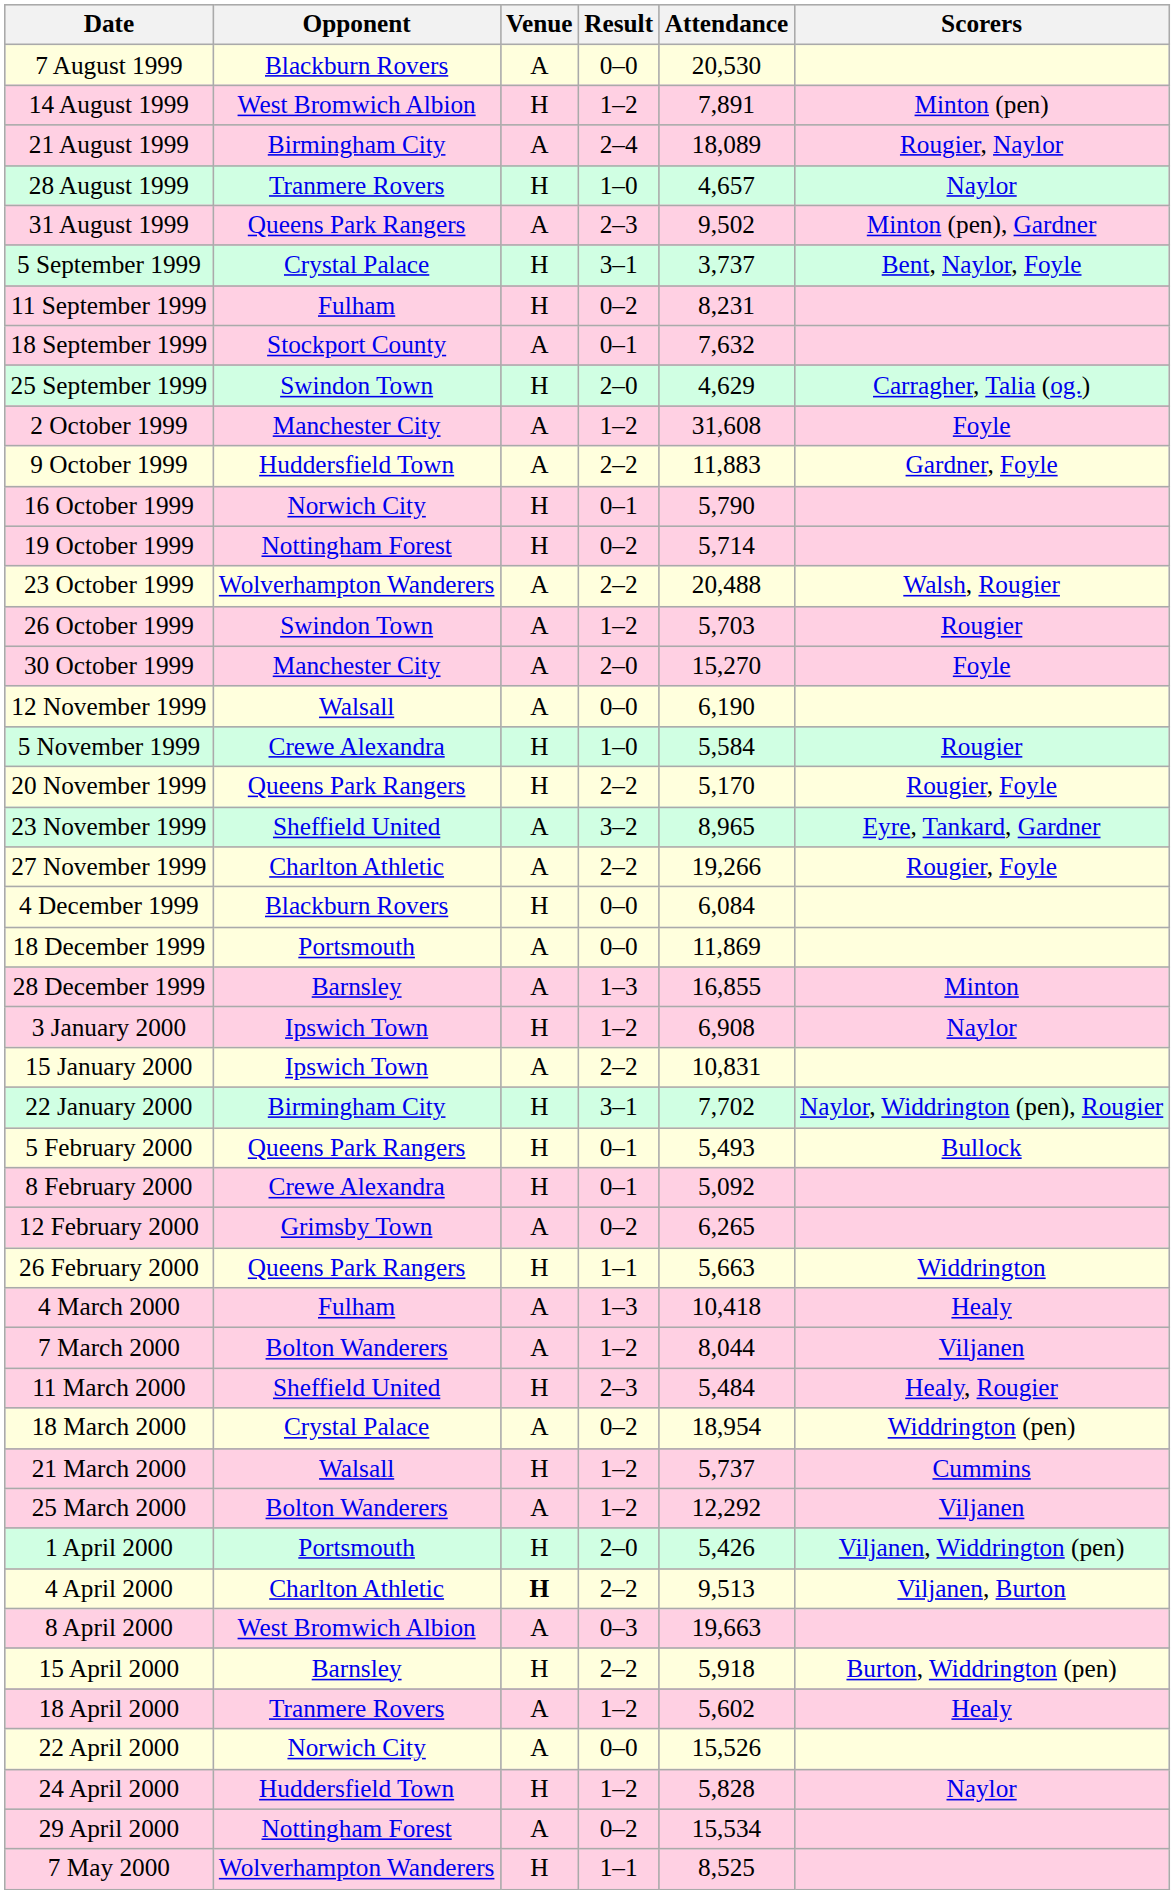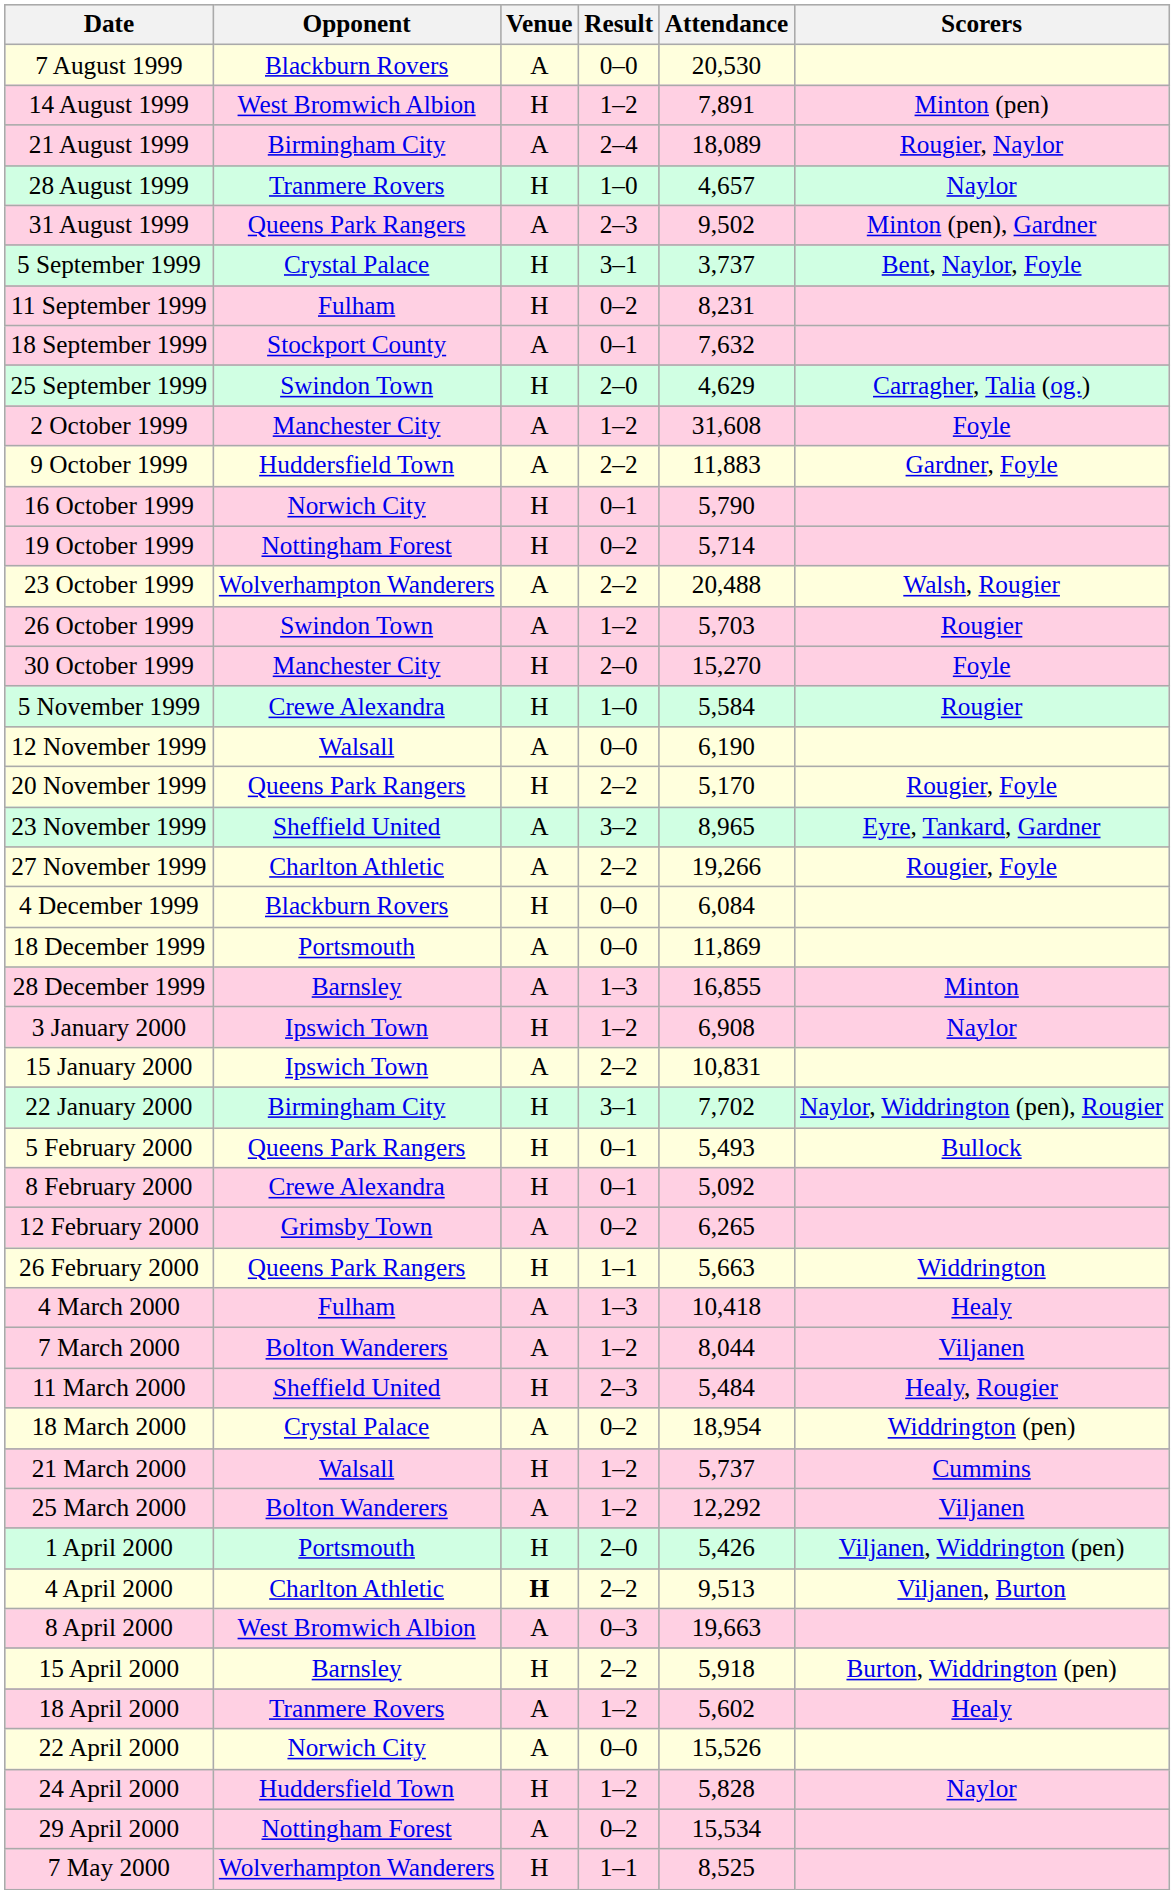 <table class="wikitable sortable" style="font-size:100%; text-align:center">
 <tr>
 <th>Date</th>
 <th>Opponent</th>
 <th>Venue</th>
 <th>Result</th>
 <th>Attendance</th>
 <th>Scorers</th>
 </tr>
 <tr style="background-color: #ffffdd;">
 <td>7 August 1999</td>
 <td><a href='#'>Blackburn Rovers</a></td>
 <td>A</td>
 <td>0–0</td>
 <td>20,530</td>
 <td></td>
 </tr>
 <tr style="background-color: #ffd0e3;">
 <td>14 August 1999</td>
 <td><a href='#'>West Bromwich Albion</a></td>
 <td>H</td>
 <td>1–2</td>
 <td>7,891</td>
 <td><a href='#'>Minton</a> (pen)</td>
 </tr>
 <tr style="background-color: #ffd0e3;">
 <td>21 August 1999</td>
 <td><a href='#'>Birmingham City</a></td>
 <td>A</td>
 <td>2–4</td>
 <td>18,089</td>
 <td><a href='#'>Rougier</a>, <a href='#'>Naylor</a></td>
 </tr>
 <tr style="background-color: #d0ffe3;">
 <td>28 August 1999</td>
 <td><a href='#'>Tranmere Rovers</a></td>
 <td>H</td>
 <td>1–0</td>
 <td>4,657</td>
 <td><a href='#'>Naylor</a></td>
 </tr>
 <tr style="background-color: #ffd0e3;">
 <td>31 August 1999</td>
 <td><a href='#'>Queens Park Rangers</a></td>
 <td>A</td>
 <td>2–3</td>
 <td>9,502</td>
 <td><a href='#'>Minton</a> (pen), <a href='#'>Gardner</a></td>
 </tr>
 <tr style="background-color: #d0ffe3;">
 <td>5 September 1999</td>
 <td><a href='#'>Crystal Palace</a></td>
 <td>H</td>
 <td>3–1</td>
 <td>3,737</td>
 <td><a href='#'>Bent</a>, <a href='#'>Naylor</a>, <a href='#'>Foyle</a></td>
 </tr>
 <tr style="background-color: #ffd0e3;">
 <td>11 September 1999</td>
 <td><a href='#'>Fulham</a></td>
 <td>H</td>
 <td>0–2</td>
 <td>8,231</td>
 <td></td>
 </tr>
 <tr style="background-color: #ffd0e3;">
 <td>18 September 1999</td>
 <td><a href='#'>Stockport County</a></td>
 <td>A</td>
 <td>0–1</td>
 <td>7,632</td>
 <td></td>
 </tr>
 <tr style="background-color: #d0ffe3;">
 <td>25 September 1999</td>
 <td><a href='#'>Swindon Town</a></td>
 <td>H</td>
 <td>2–0</td>
 <td>4,629</td>
 <td><a href='#'>Carragher</a>, <a href='#'>Talia</a> (<a href='#'>og.</a>)</td>
 </tr>
 <tr style="background-color: #ffd0e3;">
 <td>2 October 1999</td>
 <td><a href='#'>Manchester City</a></td>
 <td>A</td>
 <td>1–2</td>
 <td>31,608</td>
 <td><a href='#'>Foyle</a></td>
 </tr>
 <tr style="background-color: #ffffdd;">
 <td>9 October 1999</td>
 <td><a href='#'>Huddersfield Town</a></td>
 <td>A</td>
 <td>2–2</td>
 <td>11,883</td>
 <td><a href='#'>Gardner</a>, <a href='#'>Foyle</a></td>
 </tr>
 <tr style="background-color: #ffd0e3;">
 <td>16 October 1999</td>
 <td><a href='#'>Norwich City</a></td>
 <td>H</td>
 <td>0–1</td>
 <td>5,790</td>
 <td></td>
 </tr>
 <tr style="background-color: #ffd0e3;">
 <td>19 October 1999</td>
 <td><a href='#'>Nottingham Forest</a></td>
 <td>H</td>
 <td>0–2</td>
 <td>5,714</td>
 <td></td>
 </tr>
 <tr style="background-color: #ffffdd;">
 <td>23 October 1999</td>
 <td><a href='#'>Wolverhampton Wanderers</a></td>
 <td>A</td>
 <td>2–2</td>
 <td>20,488</td>
 <td><a href='#'>Walsh</a>, <a href='#'>Rougier</a></td>
 </tr>
 <tr style="background-color: #ffd0e3;">
 <td>26 October 1999</td>
 <td><a href='#'>Swindon Town</a></td>
 <td>A</td>
 <td>1–2</td>
 <td>5,703</td>
 <td><a href='#'>Rougier</a></td>
 </tr>
 <tr style="background-color: #ffd0e3;">
 <td>30 October 1999</td>
 <td><a href='#'>Manchester City</a></td>
-<td>A</td>
+<td>H</td>
 <td>2–0</td>
 <td>15,270</td>
 <td><a href='#'>Foyle</a></td>
+</tr>
+<tr style="background-color: #d0ffe3;">
+<td>5 November 1999</td>
+<td><a href='#'>Crewe Alexandra</a></td>
+<td>H</td>
+<td>1–0</td>
+<td>5,584</td>
+<td><a href='#'>Rougier</a></td>
 </tr>
 <tr style="background-color: #ffffdd;">
 <td>12 November 1999</td>
 <td><a href='#'>Walsall</a></td>
 <td>A</td>
 <td>0–0</td>
 <td>6,190</td>
 <td></td>
-</tr>
-<tr style="background-color: #d0ffe3;">
-<td>5 November 1999</td>
-<td><a href='#'>Crewe Alexandra</a></td>
-<td>H</td>
-<td>1–0</td>
-<td>5,584</td>
-<td><a href='#'>Rougier</a></td>
 </tr>
 <tr style="background-color: #ffffdd;">
 <td>20 November 1999</td>
 <td><a href='#'>Queens Park Rangers</a></td>
 <td>H</td>
 <td>2–2</td>
 <td>5,170</td>
 <td><a href='#'>Rougier</a>, <a href='#'>Foyle</a></td>
 </tr>
 <tr style="background-color: #d0ffe3;">
 <td>23 November 1999</td>
 <td><a href='#'>Sheffield United</a></td>
 <td>A</td>
 <td>3–2</td>
 <td>8,965</td>
 <td><a href='#'>Eyre</a>, <a href='#'>Tankard</a>, <a href='#'>Gardner</a></td>
 </tr>
 <tr style="background-color: #ffffdd;">
 <td>27 November 1999</td>
 <td><a href='#'>Charlton Athletic</a></td>
 <td>A</td>
 <td>2–2</td>
 <td>19,266</td>
 <td><a href='#'>Rougier</a>, <a href='#'>Foyle</a></td>
 </tr>
 <tr style="background-color: #ffffdd;">
 <td>4 December 1999</td>
 <td><a href='#'>Blackburn Rovers</a></td>
 <td>H</td>
 <td>0–0</td>
 <td>6,084</td>
 <td></td>
 </tr>
 <tr style="background-color: #ffffdd;">
 <td>18 December 1999</td>
 <td><a href='#'>Portsmouth</a></td>
 <td>A</td>
 <td>0–0</td>
 <td>11,869</td>
 <td></td>
 </tr>
 <tr style="background-color: #ffd0e3;">
 <td>28 December 1999</td>
 <td><a href='#'>Barnsley</a></td>
 <td>A</td>
 <td>1–3</td>
 <td>16,855</td>
 <td><a href='#'>Minton</a></td>
 </tr>
 <tr style="background-color: #ffd0e3;">
 <td>3 January 2000</td>
 <td><a href='#'>Ipswich Town</a></td>
 <td>H</td>
 <td>1–2</td>
 <td>6,908</td>
 <td><a href='#'>Naylor</a></td>
 </tr>
 <tr style="background-color: #ffffdd;">
 <td>15 January 2000</td>
 <td><a href='#'>Ipswich Town</a></td>
 <td>A</td>
 <td>2–2</td>
 <td>10,831</td>
 <td></td>
 </tr>
 <tr style="background-color: #d0ffe3;">
 <td>22 January 2000</td>
 <td><a href='#'>Birmingham City</a></td>
 <td>H</td>
 <td>3–1</td>
 <td>7,702</td>
 <td><a href='#'>Naylor</a>, <a href='#'>Widdrington</a> (pen), <a href='#'>Rougier</a></td>
 </tr>
 <tr style="background-color: #ffffdd;">
 <td>5 February 2000</td>
 <td><a href='#'>Queens Park Rangers</a></td>
 <td>H</td>
 <td>0–1</td>
 <td>5,493</td>
 <td><a href='#'>Bullock</a></td>
 </tr>
 <tr style="background-color: #ffd0e3;">
 <td>8 February 2000</td>
 <td><a href='#'>Crewe Alexandra</a></td>
 <td>H</td>
 <td>0–1</td>
 <td>5,092</td>
 <td></td>
 </tr>
 <tr style="background-color: #ffd0e3;">
 <td>12 February 2000</td>
 <td><a href='#'>Grimsby Town</a></td>
 <td>A</td>
 <td>0–2</td>
 <td>6,265</td>
 <td></td>
 </tr>
 <tr style="background-color: #ffffdd;">
 <td>26 February 2000</td>
 <td><a href='#'>Queens Park Rangers</a></td>
 <td>H</td>
 <td>1–1</td>
 <td>5,663</td>
 <td><a href='#'>Widdrington</a></td>
 </tr>
 <tr style="background-color: #ffd0e3;">
 <td>4 March 2000</td>
 <td><a href='#'>Fulham</a></td>
 <td>A</td>
 <td>1–3</td>
 <td>10,418</td>
 <td><a href='#'>Healy</a></td>
 </tr>
 <tr style="background-color: #ffd0e3;">
 <td>7 March 2000</td>
 <td><a href='#'>Bolton Wanderers</a></td>
 <td>A</td>
 <td>1–2</td>
 <td>8,044</td>
 <td><a href='#'>Viljanen</a></td>
 </tr>
 <tr style="background-color: #ffd0e3;">
 <td>11 March 2000</td>
 <td><a href='#'>Sheffield United</a></td>
 <td>H</td>
 <td>2–3</td>
 <td>5,484</td>
 <td><a href='#'>Healy</a>, <a href='#'>Rougier</a></td>
 </tr>
 <tr style="background-color: #ffffdd;">
 <td>18 March 2000</td>
 <td><a href='#'>Crystal Palace</a></td>
 <td>A</td>
 <td>0–2</td>
 <td>18,954</td>
 <td><a href='#'>Widdrington</a> (pen)</td>
 </tr>
 <tr style="background-color: #ffd0e3;">
 <td>21 March 2000</td>
 <td><a href='#'>Walsall</a></td>
 <td>H</td>
 <td>1–2</td>
 <td>5,737</td>
 <td><a href='#'>Cummins</a></td>
 </tr>
 <tr style="background-color: #ffd0e3;">
 <td>25 March 2000</td>
 <td><a href='#'>Bolton Wanderers</a></td>
 <td>A</td>
 <td>1–2</td>
 <td>12,292</td>
 <td><a href='#'>Viljanen</a></td>
 </tr>
 <tr style="background-color: #d0ffe3;">
 <td>1 April 2000</td>
 <td><a href='#'>Portsmouth</a></td>
 <td>H</td>
 <td>2–0</td>
 <td>5,426</td>
 <td><a href='#'>Viljanen</a>, <a href='#'>Widdrington</a> (pen)</td>
 </tr>
 <tr style="background-color: #ffffdd;">
 <td>4 April 2000</td>
 <td><a href='#'>Charlton Athletic</a></td>
 <td><strong>H</strong></td>
 <td>2–2</td>
 <td>9,513</td>
 <td><a href='#'>Viljanen</a>, <a href='#'>Burton</a></td>
 </tr>
 <tr style="background-color: #ffd0e3;">
 <td>8 April 2000</td>
 <td><a href='#'>West Bromwich Albion</a></td>
 <td>A</td>
 <td>0–3</td>
 <td>19,663</td>
 <td></td>
 </tr>
 <tr style="background-color: #ffffdd;">
 <td>15 April 2000</td>
 <td><a href='#'>Barnsley</a></td>
 <td>H</td>
 <td>2–2</td>
 <td>5,918</td>
 <td><a href='#'>Burton</a>, <a href='#'>Widdrington</a> (pen)</td>
 </tr>
 <tr style="background-color: #ffd0e3;">
 <td>18 April 2000</td>
 <td><a href='#'>Tranmere Rovers</a></td>
 <td>A</td>
 <td>1–2</td>
 <td>5,602</td>
 <td><a href='#'>Healy</a></td>
 </tr>
 <tr style="background-color: #ffffdd;">
 <td>22 April 2000</td>
 <td><a href='#'>Norwich City</a></td>
 <td>A</td>
 <td>0–0</td>
 <td>15,526</td>
 <td></td>
 </tr>
 <tr style="background-color: #ffd0e3;">
 <td>24 April 2000</td>
 <td><a href='#'>Huddersfield Town</a></td>
 <td>H</td>
 <td>1–2</td>
 <td>5,828</td>
 <td><a href='#'>Naylor</a></td>
 </tr>
 <tr style="background-color: #ffd0e3;">
 <td>29 April 2000</td>
 <td><a href='#'>Nottingham Forest</a></td>
 <td>A</td>
 <td>0–2</td>
 <td>15,534</td>
 <td></td>
 </tr>
 <tr style="background-color: #ffd0e3;">
 <td>7 May 2000</td>
 <td><a href='#'>Wolverhampton Wanderers</a></td>
 <td>H</td>
 <td>1–1</td>
 <td>8,525</td>
 <td></td>
 </tr>
 </table>
